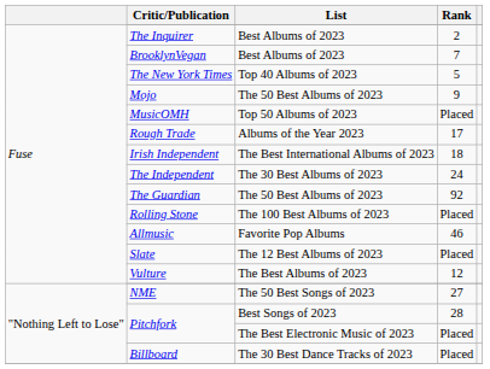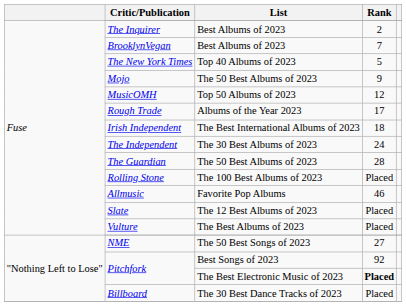 <table class="wikitable plainrowheaders sortable">
 <tr>
 <th></th>
 <th>Critic/Publication</th>
 <th scope="col" class="unsortable">List</th>
 <th data-sort-type="number">Rank</th>
 <th scope="col" class="unsortable"></th>
 </tr>
 <tr>
 <td rowspan="14"><em>Fuse</em></td>
 </tr>
 <tr>
 <td><em><a href='#'>The Inquirer</a></em></td>
 <td>Best Albums of 2023</td>
 <td align="center">2</td>
 <td align="center"></td>
 </tr>
 <tr>
 <td><em><a href='#'>BrooklynVegan</a></em></td>
 <td>Best Albums of 2023</td>
 <td align="center">7</td>
 <td align="center"></td>
 </tr>
 <tr>
 <td><em><a href='#'>The New York Times</a></em></td>
 <td>Top 40 Albums of 2023</td>
 <td align="center">5</td>
 <td align="center"></td>
 </tr>
 <tr>
 <td><em><a href='#'>Mojo</a></em></td>
 <td>The 50 Best Albums of 2023</td>
 <td align="center">9</td>
 <td align="center"></td>
 </tr>
 <tr>
 <td><em><a href='#'>MusicOMH</a></em></td>
 <td>Top 50 Albums of 2023</td>
-<td align="center">Placed</td>
+<td align="center">12</td>
 <td align="center"></td>
 </tr>
 <tr>
 <td><em><a href='#'>Rough Trade</a></em></td>
 <td>Albums of the Year 2023</td>
 <td align="center">17</td>
 <td align="center"></td>
 </tr>
 <tr>
 <td><em><a href='#'>Irish Independent</a></em></td>
 <td>The Best International Albums of 2023</td>
 <td align="center">18</td>
 <td align="center"></td>
 </tr>
 <tr>
 <td><em><a href='#'>The Independent</a></em></td>
 <td>The 30 Best Albums of 2023</td>
 <td align="center">24</td>
 <td align="center"></td>
 </tr>
 <tr>
 <td><em><a href='#'>The Guardian</a></em></td>
 <td>The 50 Best Albums of 2023</td>
-<td align="center">92</td>
+<td align="center">28</td>
 <td align="center"></td>
 </tr>
 <tr>
 <td><em><a href='#'>Rolling Stone</a></em></td>
 <td>The 100 Best Albums of 2023</td>
 <td align="center">Placed</td>
 <td align="center"></td>
 </tr>
 <tr>
 <td><em><a href='#'>Allmusic</a></em></td>
 <td>Favorite Pop Albums</td>
 <td align="center">46</td>
 <td align="center"></td>
 </tr>
 <tr>
 <td><em><a href='#'>Slate</a></em></td>
 <td>The 12 Best Albums of 2023</td>
 <td align="center">Placed</td>
 <td align="center"></td>
 </tr>
 <tr>
 <td><em><a href='#'>Vulture</a></em></td>
 <td>The Best Albums of 2023</td>
-<td align="center">12</td>
+<td align="center">Placed</td>
 <td align="center"></td>
 </tr>
 <tr>
 <td rowspan="5">"Nothing Left to Lose"</td>
 </tr>
 <tr>
 <td><em><a href='#'>NME</a></em></td>
 <td>The 50 Best Songs of 2023</td>
 <td align="center">27</td>
 <td align="center"></td>
 </tr>
 <tr>
 <td rowspan="2"><em><a href='#'>Pitchfork</a></em></td>
 <td>Best Songs of 2023</td>
-<td align="center">28</td>
+<td align="center">92</td>
 <td align="center"></td>
 </tr>
 <tr>
 <td>The Best Electronic Music of 2023</td>
-<td align="center">Placed</td>
+<td align="center"><strong>Placed</strong></td>
 <td align="center"></td>
 </tr>
 <tr>
 <td><em><a href='#'>Billboard</a></em></td>
 <td>The 30 Best Dance Tracks of 2023</td>
 <td align="center">Placed</td>
 <td align="center"></td>
 </tr>
 <tr>
 </tr>
 </table>
